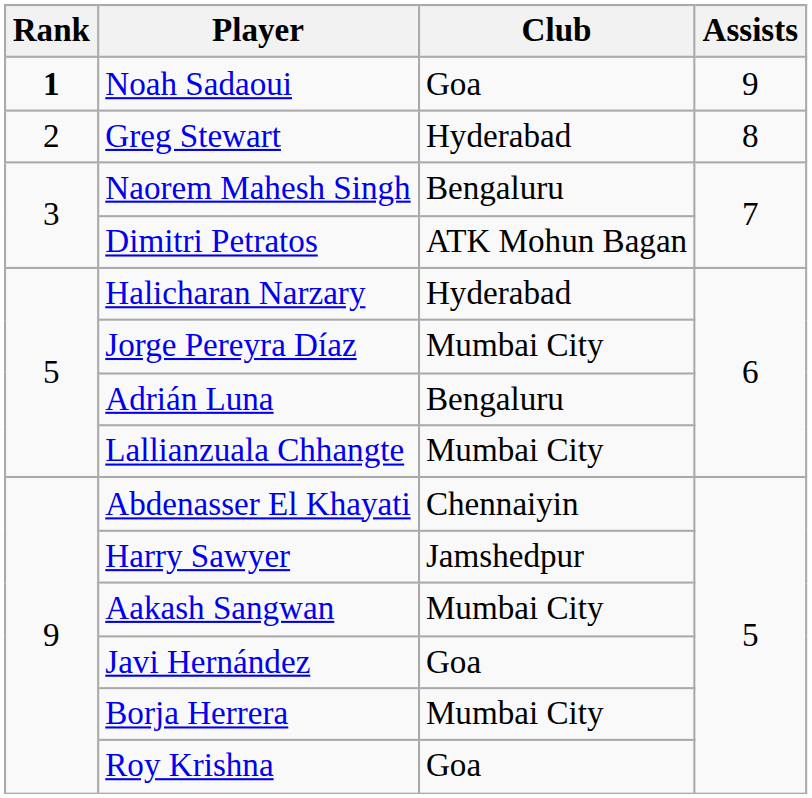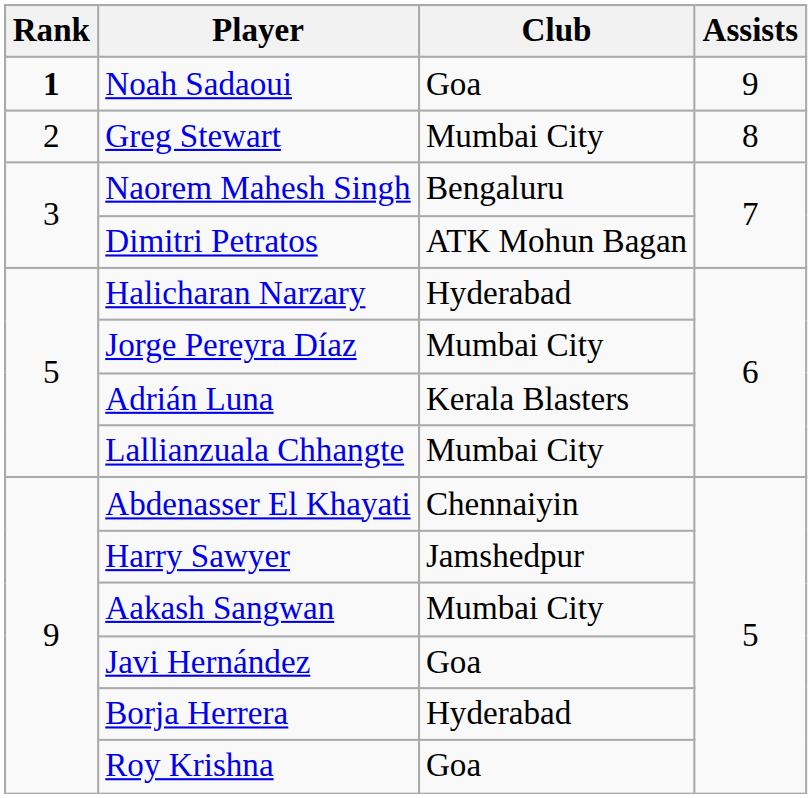 <table class="wikitable sortable" style="text-align:center">
 <tr>
 <th>Rank</th>
 <th>Player</th>
 <th>Club</th>
 <th>Assists</th>
 </tr>
 <tr>
 <td><strong>1</strong></td>
 <td align="left"> <a href='#'>Noah Sadaoui</a></td>
 <td align="left">Goa</td>
 <td>9</td>
 </tr>
 <tr>
 <td>2</td>
 <td align="left"> <a href='#'>Greg Stewart</a></td>
-<td align="left">Hyderabad</td>
+<td align="left">Mumbai City</td>
 <td>8</td>
 </tr>
 <tr>
 <td rowspan="2">3</td>
 <td align="left"> <a href='#'>Naorem Mahesh Singh</a></td>
 <td align="left">Bengaluru</td>
 <td rowspan="2">7</td>
 </tr>
 <tr>
 <td align="left"> <a href='#'>Dimitri Petratos</a></td>
 <td align="left">ATK Mohun Bagan</td>
 </tr>
 <tr>
 <td rowspan="4">5</td>
 <td align="left"> <a href='#'>Halicharan Narzary</a></td>
 <td align="left">Hyderabad</td>
 <td rowspan="4">6</td>
 </tr>
 <tr>
 <td align="left"> <a href='#'>Jorge Pereyra Díaz</a></td>
 <td align="left">Mumbai City</td>
 </tr>
 <tr>
 <td align="left"> <a href='#'>Adrián Luna</a></td>
-<td align="left">Bengaluru</td>
+<td align="left">Kerala Blasters</td>
 </tr>
 <tr>
 <td align="left"> <a href='#'>Lallianzuala Chhangte</a></td>
 <td align="left">Mumbai City</td>
 </tr>
 <tr>
 <td rowspan="6">9</td>
 <td align="left"> <a href='#'>Abdenasser El Khayati</a></td>
 <td align="left">Chennaiyin</td>
 <td rowspan="6">5</td>
 </tr>
 <tr>
 <td align="left"> <a href='#'>Harry Sawyer</a></td>
 <td align="left">Jamshedpur</td>
 </tr>
 <tr>
 <td align="left"> <a href='#'>Aakash Sangwan</a></td>
 <td align="left">Mumbai City</td>
 </tr>
 <tr>
 <td align="left"> <a href='#'>Javi Hernández</a></td>
 <td align="left">Goa</td>
 </tr>
 <tr>
 <td align="left"> <a href='#'>Borja Herrera</a></td>
-<td align="left">Mumbai City</td>
+<td align="left">Hyderabad</td>
 </tr>
 <tr>
 <td align="left"> <a href='#'>Roy Krishna</a></td>
 <td align="left">Goa</td>
 </tr>
 </table>
